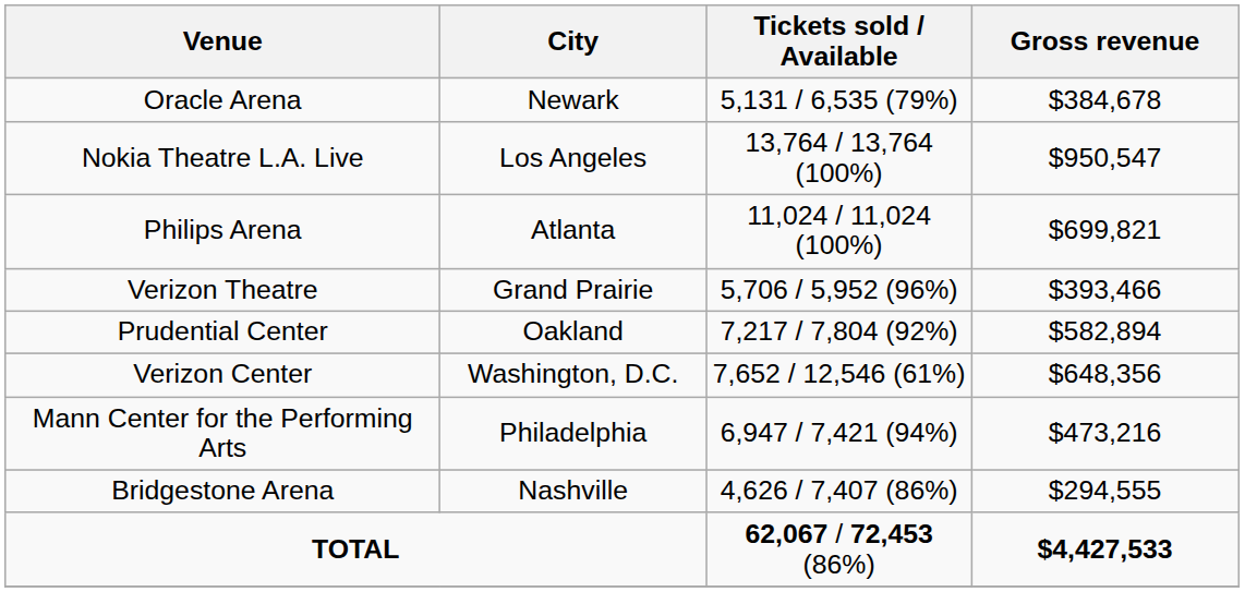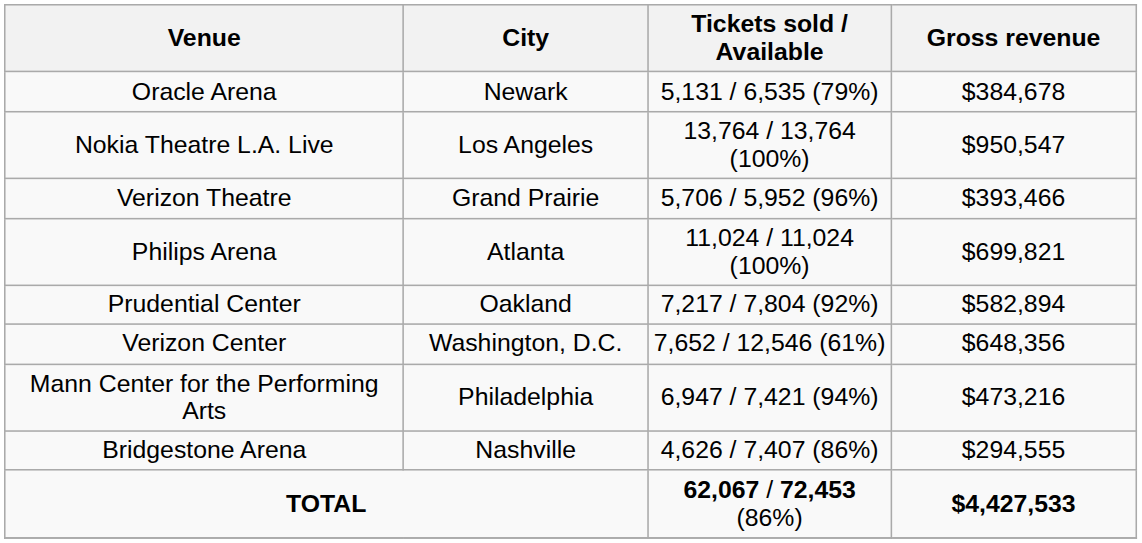 <table class="wikitable" style="text-align:center">
 <tr>
 <th style="width:250px;">Venue</th>
 <th style="width:150px;">City</th>
 <th style="width:150px;">Tickets sold / Available</th>
 <th style="width:150px;">Gross revenue</th>
 </tr>
 <tr>
 <td>Oracle Arena</td>
 <td>Newark</td>
 <td>5,131 / 6,535 (79%)</td>
 <td>$384,678</td>
 </tr>
 <tr>
 <td>Nokia Theatre L.A. Live</td>
 <td>Los Angeles</td>
 <td>13,764 / 13,764 (100%)</td>
 <td>$950,547</td>
 </tr>
 <tr>
+<td>Verizon Theatre</td>
+<td>Grand Prairie</td>
+<td>5,706 / 5,952 (96%)</td>
+<td>$393,466</td>
+</tr>
+<tr>
 <td>Philips Arena</td>
 <td>Atlanta</td>
 <td>11,024 / 11,024 (100%)</td>
 <td>$699,821</td>
-</tr>
-<tr>
-<td>Verizon Theatre</td>
-<td>Grand Prairie</td>
-<td>5,706 / 5,952 (96%)</td>
-<td>$393,466</td>
 </tr>
 <tr>
 <td>Prudential Center</td>
 <td>Oakland</td>
 <td>7,217 / 7,804 (92%)</td>
 <td>$582,894</td>
 </tr>
 <tr>
 <td>Verizon Center</td>
 <td>Washington, D.C.</td>
 <td>7,652 / 12,546 (61%)</td>
 <td>$648,356</td>
 </tr>
 <tr>
 <td>Mann Center for the Performing Arts</td>
 <td>Philadelphia</td>
 <td>6,947 / 7,421 (94%)</td>
 <td>$473,216</td>
 </tr>
 <tr>
 <td>Bridgestone Arena</td>
 <td>Nashville</td>
 <td>4,626 / 7,407 (86%)</td>
 <td>$294,555</td>
 </tr>
 <tr>
 <td colspan="2"><strong>TOTAL</strong></td>
 <td><strong>62,067</strong> / <strong>72,453</strong> (86%)</td>
 <td><strong>$4,427,533</strong></td>
 </tr>
 <tr>
 </tr>
 </table>
